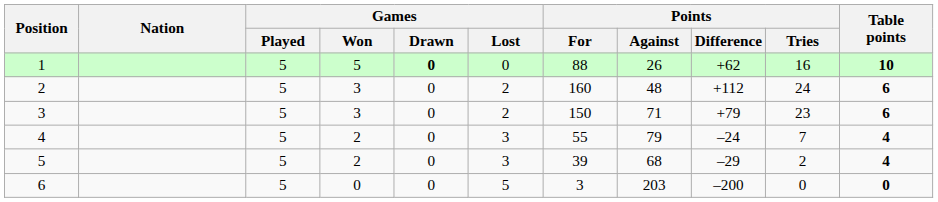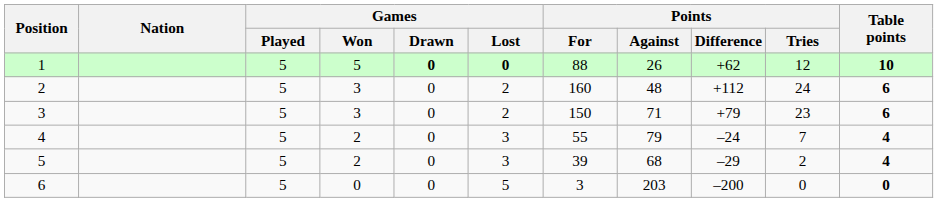 <table class="wikitable" style="text-align: center;">
 <tr>
 <th rowspan=2 width="8%">Position</th>
 <th rowspan=2 width="18%">Nation</th>
 <th colspan=4 width="32%">Games</th>
 <th colspan=4 width="32%">Points</th>
 <th rowspan=2 width="10%">Table<br>points</th>
 </tr>
 <tr>
 <th width="8%">Played</th>
 <th width="8%">Won</th>
 <th width="8%">Drawn</th>
 <th width="8%">Lost</th>
 <th width="8%">For</th>
 <th width="8%">Against</th>
 <th width="8%">Difference</th>
 <th width="8%">Tries</th>
 </tr>
 <tr bgcolor=#ccffcc align=center>
 <td>1</td>
 <td align=left></td>
 <td>5</td>
 <td>5</td>
 <td><strong>0</strong></td>
-<td>0</td>
+<td><strong>0</strong></td>
 <td>88</td>
 <td>26</td>
 <td>+62</td>
-<td>16</td>
+<td>12</td>
 <td><strong>10</strong></td>
 </tr>
 <tr>
 <td>2</td>
 <td align=left></td>
 <td>5</td>
 <td>3</td>
 <td>0</td>
 <td>2</td>
 <td>160</td>
 <td>48</td>
 <td>+112</td>
 <td>24</td>
 <td><strong>6</strong></td>
 </tr>
 <tr>
 <td>3</td>
 <td align=left></td>
 <td>5</td>
 <td>3</td>
 <td>0</td>
 <td>2</td>
 <td>150</td>
 <td>71</td>
 <td>+79</td>
 <td>23</td>
 <td><strong>6</strong></td>
 </tr>
 <tr>
 <td>4</td>
 <td align=left></td>
 <td>5</td>
 <td>2</td>
 <td>0</td>
 <td>3</td>
 <td>55</td>
 <td>79</td>
 <td>–24</td>
 <td>7</td>
 <td><strong>4</strong></td>
 </tr>
 <tr>
 <td>5</td>
 <td align=left></td>
 <td>5</td>
 <td>2</td>
 <td>0</td>
 <td>3</td>
 <td>39</td>
 <td>68</td>
 <td>–29</td>
 <td>2</td>
 <td><strong>4</strong></td>
 </tr>
 <tr>
 <td>6</td>
 <td align=left></td>
 <td>5</td>
 <td>0</td>
 <td>0</td>
 <td>5</td>
 <td>3</td>
 <td>203</td>
 <td>–200</td>
 <td>0</td>
 <td><strong>0</strong></td>
 </tr>
 </table>
